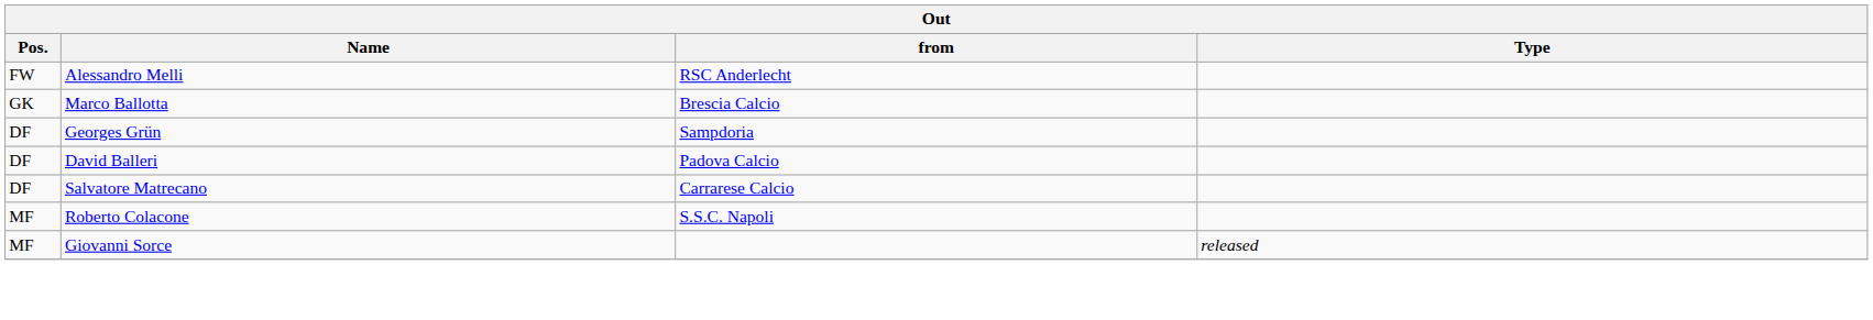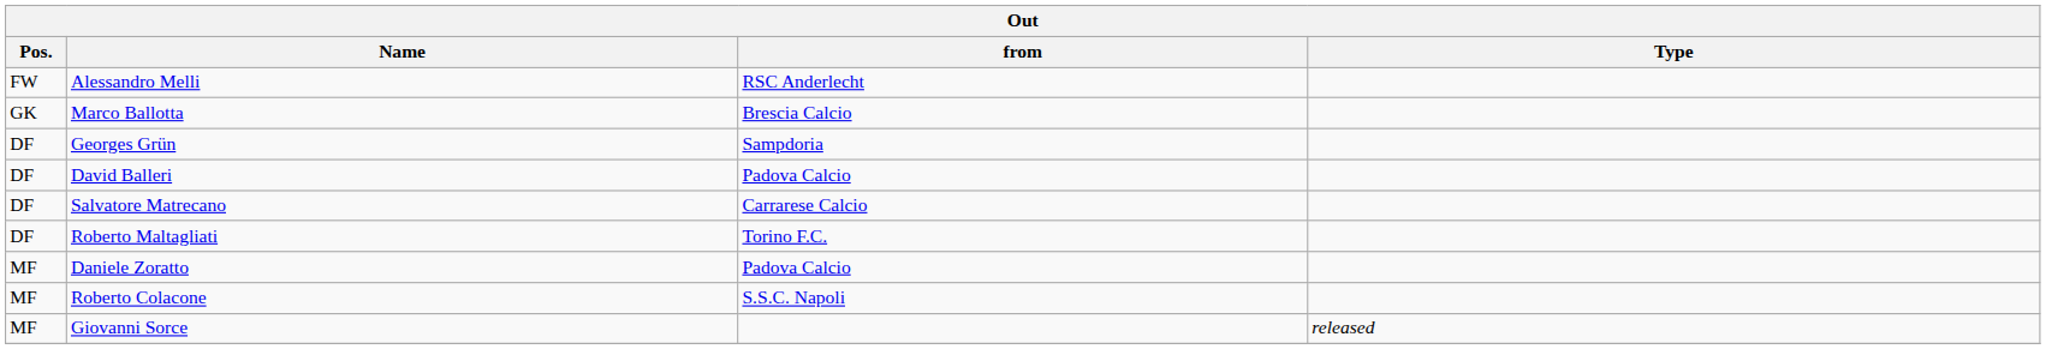 <table class="wikitable" style="font-size:90%;width:99%;">
 <tr>
 <th colspan="4">Out</th>
 </tr>
 <tr>
 <th width=3%>Pos.</th>
 <th width=33%>Name</th>
 <th width=28%>from</th>
 <th width=36%>Type</th>
 </tr>
 <tr>
 <td>FW</td>
 <td><a href='#'>Alessandro Melli</a></td>
 <td><a href='#'>RSC Anderlecht</a></td>
 <td></td>
 </tr>
 <tr>
 <td>GK</td>
 <td><a href='#'>Marco Ballotta</a></td>
 <td><a href='#'>Brescia Calcio</a></td>
 <td></td>
 </tr>
 <tr>
 <td>DF</td>
 <td><a href='#'>Georges Grün</a></td>
 <td><a href='#'>Sampdoria</a></td>
 <td></td>
 </tr>
 <tr>
 <td>DF</td>
 <td><a href='#'>David Balleri</a></td>
 <td><a href='#'>Padova Calcio</a></td>
 <td></td>
 </tr>
 <tr>
 <td>DF</td>
 <td><a href='#'>Salvatore Matrecano</a></td>
 <td><a href='#'>Carrarese Calcio</a></td>
 <td></td>
 </tr>
 <tr>
+<td>DF</td>
+<td><a href='#'>Roberto Maltagliati</a></td>
+<td><a href='#'>Torino F.C.</a></td>
+<td></td>
+</tr>
+<tr>
+<td>MF</td>
+<td><a href='#'>Daniele Zoratto</a></td>
+<td><a href='#'>Padova Calcio</a></td>
+<td></td>
+</tr>
+<tr>
 <td>MF</td>
 <td><a href='#'>Roberto Colacone</a></td>
 <td><a href='#'>S.S.C. Napoli</a></td>
 <td></td>
 </tr>
 <tr>
 <td>MF</td>
 <td><a href='#'>Giovanni Sorce</a></td>
 <td></td>
 <td><em>released</em></td>
 </tr>
 <tr>
 </tr>
 </table>
